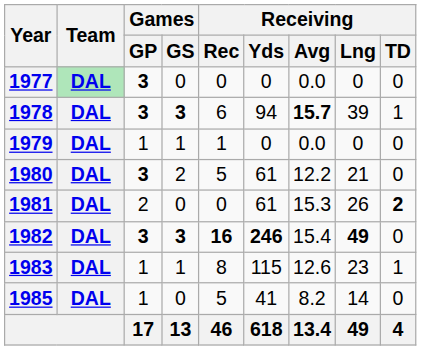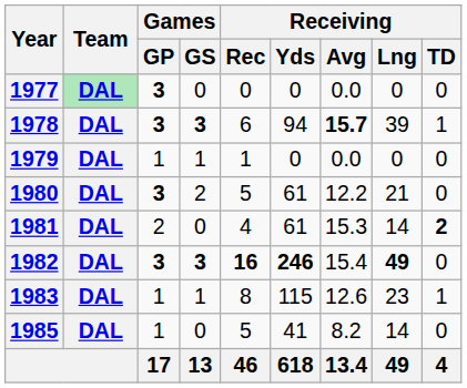 <table class="wikitable" style="text-align:center">
 <tr>
 <th rowspan="2">Year</th>
 <th rowspan="2">Team</th>
 <th colspan="2">Games</th>
 <th colspan="5">Receiving</th>
 </tr>
 <tr>
 <th>GP</th>
 <th>GS</th>
 <th>Rec</th>
 <th>Yds</th>
 <th>Avg</th>
 <th>Lng</th>
 <th>TD</th>
 </tr>
 <tr>
 <th><a href='#'>1977</a></th>
 <th style="background:#afe6ba; width:3em;"><a href='#'>DAL</a></th>
 <td><strong>3</strong></td>
 <td>0</td>
 <td>0</td>
 <td>0</td>
 <td>0.0</td>
 <td>0</td>
 <td>0</td>
 </tr>
 <tr>
 <th><a href='#'>1978</a></th>
 <th><a href='#'>DAL</a></th>
 <td><strong>3</strong></td>
 <td><strong>3</strong></td>
 <td>6</td>
 <td>94</td>
 <td><strong>15.7</strong></td>
 <td>39</td>
 <td>1</td>
 </tr>
 <tr>
 <th><a href='#'>1979</a></th>
 <th><a href='#'>DAL</a></th>
 <td>1</td>
 <td>1</td>
 <td>1</td>
 <td>0</td>
 <td>0.0</td>
 <td>0</td>
 <td>0</td>
 </tr>
 <tr>
 <th><a href='#'>1980</a></th>
 <th><a href='#'>DAL</a></th>
 <td><strong>3</strong></td>
 <td>2</td>
 <td>5</td>
 <td>61</td>
 <td>12.2</td>
 <td>21</td>
 <td>0</td>
 </tr>
 <tr>
 <th><a href='#'>1981</a></th>
 <th><a href='#'>DAL</a></th>
 <td>2</td>
 <td>0</td>
-<td>0</td>
+<td>4</td>
 <td>61</td>
 <td>15.3</td>
-<td>26</td>
+<td>14</td>
 <td><strong>2</strong></td>
 </tr>
 <tr>
 <th><a href='#'>1982</a></th>
 <th><a href='#'>DAL</a></th>
 <td><strong>3</strong></td>
 <td><strong>3</strong></td>
 <td><strong>16</strong></td>
 <td><strong>246</strong></td>
 <td>15.4</td>
 <td><strong>49</strong></td>
 <td>0</td>
 </tr>
 <tr>
 <th><a href='#'>1983</a></th>
 <th><a href='#'>DAL</a></th>
 <td>1</td>
 <td>1</td>
 <td>8</td>
 <td>115</td>
 <td>12.6</td>
 <td>23</td>
 <td>1</td>
 </tr>
 <tr>
 <th><a href='#'>1985</a></th>
 <th><a href='#'>DAL</a></th>
 <td>1</td>
 <td>0</td>
 <td>5</td>
 <td>41</td>
 <td>8.2</td>
 <td>14</td>
 <td>0</td>
 </tr>
 <tr>
 <th colspan="2"></th>
 <th>17</th>
 <th>13</th>
 <th>46</th>
 <th>618</th>
 <th>13.4</th>
 <th>49</th>
 <th>4</th>
 </tr>
 </table>
